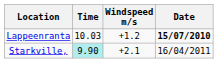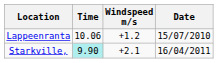 <table class="wikitable" style= "text-align: center">
 <tr>
 <th>Location</th>
 <th>Time</th>
 <th>Windspeed<br>m/s</th>
 <th>Date</th>
 </tr>
 <tr>
 <td><a href='#'>Lappeenranta</a></td>
-<td>10.03</td>
+<td>10.06</td>
 <td>+1.2</td>
-<td><strong>15/07/2010</strong></td>
+<td>15/07/2010</td>
 </tr>
 <tr>
 <td><a href='#'>Starkville, </a></td>
 <td style="background: paleturquoise;">9.90</td>
 <td>+2.1</td>
 <td>16/04/2011</td>
 </tr>
 </table>
